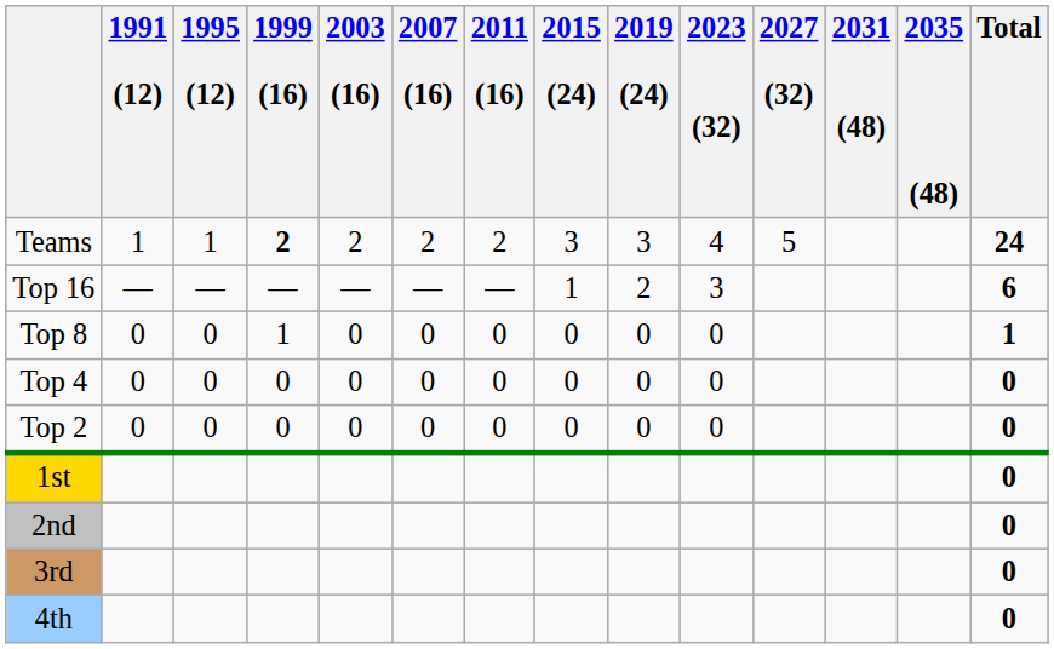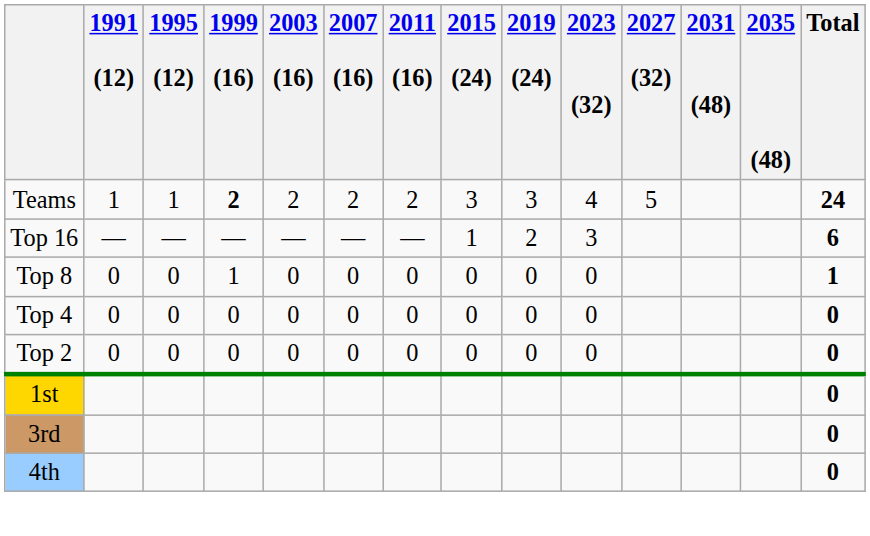 <table class="wikitable" style="text-align: center">
 <tr valign=top>
 <th></th>
 <th><a href='#'>1991</a><br> <br> (12)</th>
 <th><a href='#'>1995</a><br> <br> (12)</th>
 <th><a href='#'>1999</a><br> <br> (16)</th>
 <th><a href='#'>2003</a><br> <br> (16)</th>
 <th><a href='#'>2007</a><br> <br> (16)</th>
 <th><a href='#'>2011</a><br> <br> (16)</th>
 <th><a href='#'>2015</a><br> <br> (24)</th>
 <th><a href='#'>2019</a><br> <br> (24)</th>
 <th><a href='#'>2023</a><br> <br> <br> (32)</th>
 <th><a href='#'>2027</a><br> <br>(32)</th>
 <th><a href='#'>2031</a><br> <br><br>(48)</th>
 <th><a href='#'>2035</a><br> <br><br><br><br>(48)</th>
 <th>Total</th>
 </tr>
 <tr>
 <td>Teams</td>
 <td>1</td>
 <td>1</td>
 <td><strong>2</strong></td>
 <td>2</td>
 <td>2</td>
 <td>2</td>
 <td>3</td>
 <td>3</td>
 <td>4</td>
 <td>5</td>
 <td></td>
 <td></td>
 <td><strong>24</strong></td>
 </tr>
 <tr>
 <td>Top 16</td>
 <td>—</td>
 <td>—</td>
 <td>—</td>
 <td>—</td>
 <td>—</td>
 <td>—</td>
 <td>1</td>
 <td>2</td>
 <td>3</td>
 <td></td>
 <td></td>
 <td></td>
 <td><strong>6</strong></td>
 </tr>
 <tr>
 <td>Top 8</td>
 <td>0</td>
 <td>0</td>
 <td>1</td>
 <td>0</td>
 <td>0</td>
 <td>0</td>
 <td>0</td>
 <td>0</td>
 <td>0</td>
 <td></td>
 <td></td>
 <td></td>
 <td><strong>1</strong></td>
 </tr>
 <tr>
 <td>Top 4</td>
 <td>0</td>
 <td>0</td>
 <td>0</td>
 <td>0</td>
 <td>0</td>
 <td>0</td>
 <td>0</td>
 <td>0</td>
 <td>0</td>
 <td></td>
 <td></td>
 <td></td>
 <td><strong>0</strong></td>
 </tr>
 <tr>
 <td>Top 2</td>
 <td>0</td>
 <td>0</td>
 <td>0</td>
 <td>0</td>
 <td>0</td>
 <td>0</td>
 <td>0</td>
 <td>0</td>
 <td>0</td>
 <td></td>
 <td></td>
 <td></td>
 <td><strong>0</strong></td>
 </tr>
 <tr style="border-top:3px solid green;">
 <td bgcolor=gold>1st</td>
 <td></td>
 <td></td>
 <td></td>
 <td></td>
 <td></td>
 <td></td>
 <td></td>
 <td></td>
 <td></td>
 <td></td>
 <td></td>
 <td></td>
 <td><strong>0</strong></td>
 </tr>
 <tr>
-<td bgcolor=silver>2nd</td>
-<td></td>
-<td></td>
-<td></td>
-<td></td>
-<td></td>
-<td></td>
-<td></td>
-<td></td>
-<td></td>
-<td></td>
-<td></td>
-<td></td>
-<td><strong>0</strong></td>
-</tr>
-<tr>
 <td bgcolor=#cc9966>3rd</td>
 <td></td>
 <td></td>
 <td></td>
 <td></td>
 <td></td>
 <td></td>
 <td></td>
 <td></td>
 <td></td>
 <td></td>
 <td></td>
 <td></td>
 <td><strong>0</strong></td>
 </tr>
 <tr>
 <td bgcolor=#9acdff>4th</td>
 <td></td>
 <td></td>
 <td></td>
 <td></td>
 <td></td>
 <td></td>
 <td></td>
 <td></td>
 <td></td>
 <td></td>
 <td></td>
 <td></td>
 <td><strong>0</strong></td>
 </tr>
 </table>
